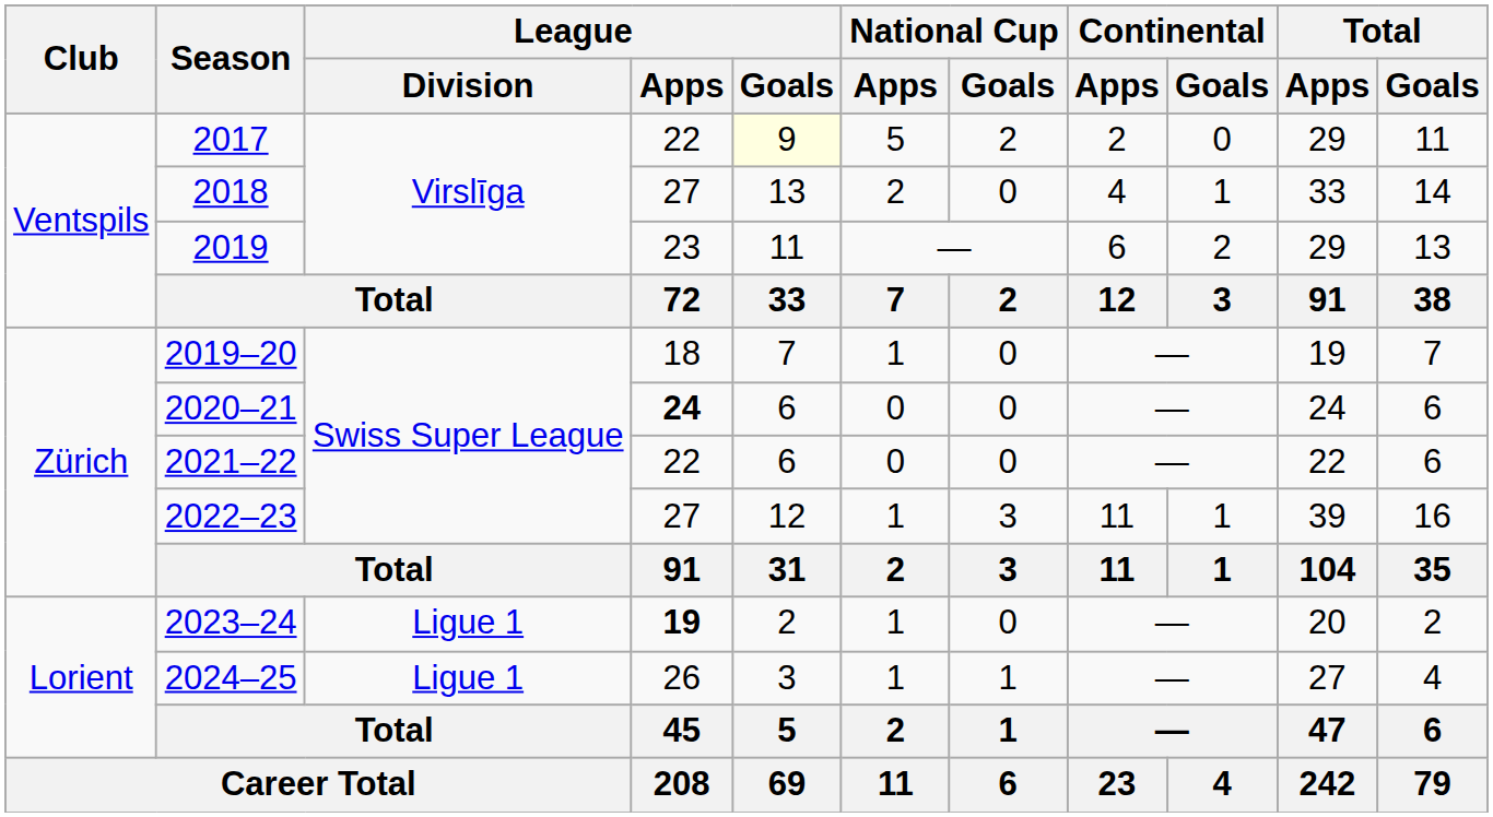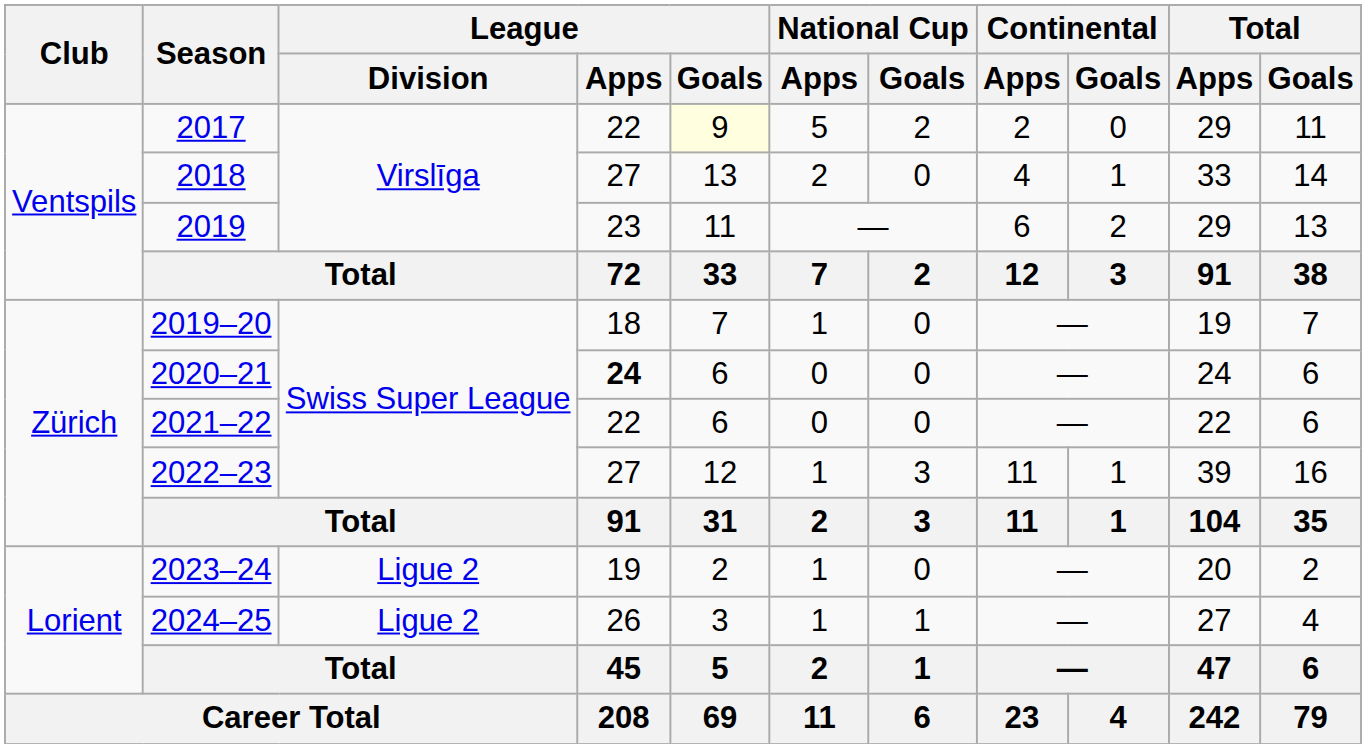 <table class="wikitable" style="text-align: center">
 <tr>
 <th rowspan="2">Club</th>
 <th rowspan="2">Season</th>
 <th colspan="3">League</th>
 <th colspan="2">National Cup</th>
 <th colspan="2">Continental</th>
 <th colspan="2">Total</th>
 </tr>
 <tr>
 <th>Division</th>
 <th>Apps</th>
 <th>Goals</th>
 <th>Apps</th>
 <th>Goals</th>
 <th>Apps</th>
 <th>Goals</th>
 <th>Apps</th>
 <th>Goals</th>
 </tr>
 <tr>
 <td rowspan="4"><a href='#'>Ventspils</a></td>
 <td><a href='#'>2017</a></td>
 <td rowspan="3"><a href='#'>Virslīga</a></td>
 <td>22</td>
 <td style="background: lightyellow;">9</td>
 <td>5</td>
 <td>2</td>
 <td>2</td>
 <td>0</td>
 <td>29</td>
 <td>11</td>
 </tr>
 <tr>
 <td><a href='#'>2018</a></td>
 <td>27</td>
 <td>13</td>
 <td>2</td>
 <td>0</td>
 <td>4</td>
 <td>1</td>
 <td>33</td>
 <td>14</td>
 </tr>
 <tr>
 <td><a href='#'>2019</a></td>
 <td>23</td>
 <td>11</td>
 <td colspan="2">—</td>
 <td>6</td>
 <td>2</td>
 <td>29</td>
 <td>13</td>
 </tr>
 <tr>
 <th colspan="2">Total</th>
 <th>72</th>
 <th>33</th>
 <th>7</th>
 <th>2</th>
 <th>12</th>
 <th>3</th>
 <th>91</th>
 <th>38</th>
 </tr>
 <tr>
 <td rowspan="5"><a href='#'>Zürich</a></td>
 <td><a href='#'>2019–20</a></td>
 <td rowspan="4"><a href='#'>Swiss Super League</a></td>
 <td>18</td>
 <td>7</td>
 <td>1</td>
 <td>0</td>
 <td colspan="2">—</td>
 <td>19</td>
 <td>7</td>
 </tr>
 <tr>
 <td><a href='#'>2020–21</a></td>
 <td><strong>24</strong></td>
 <td>6</td>
 <td>0</td>
 <td>0</td>
 <td colspan="2">—</td>
 <td>24</td>
 <td>6</td>
 </tr>
 <tr>
 <td><a href='#'>2021–22</a></td>
 <td>22</td>
 <td>6</td>
 <td>0</td>
 <td>0</td>
 <td colspan="2">—</td>
 <td>22</td>
 <td>6</td>
 </tr>
 <tr>
 <td><a href='#'>2022–23</a></td>
 <td>27</td>
 <td>12</td>
 <td>1</td>
 <td>3</td>
 <td>11</td>
 <td>1</td>
 <td>39</td>
 <td>16</td>
 </tr>
 <tr>
 <th colspan="2">Total</th>
 <th>91</th>
 <th>31</th>
 <th>2</th>
 <th>3</th>
 <th>11</th>
 <th>1</th>
 <th>104</th>
 <th>35</th>
 </tr>
 <tr>
 <td rowspan="3"><a href='#'>Lorient</a></td>
 <td><a href='#'>2023–24</a></td>
-<td><a href='#'>Ligue 1</a></td>
-<td><strong>19</strong></td>
+<td><a href='#'>Ligue 2</a></td>
+<td>19</td>
 <td>2</td>
 <td>1</td>
 <td>0</td>
 <td colspan="2">—</td>
 <td>20</td>
 <td>2</td>
 </tr>
 <tr>
 <td><a href='#'>2024–25</a></td>
-<td><a href='#'>Ligue 1</a></td>
+<td><a href='#'>Ligue 2</a></td>
 <td>26</td>
 <td>3</td>
 <td>1</td>
 <td>1</td>
 <td colspan="2">—</td>
 <td>27</td>
 <td>4</td>
 </tr>
 <tr>
 <th colspan="2">Total</th>
 <th>45</th>
 <th>5</th>
 <th>2</th>
 <th>1</th>
 <th colspan="2">—</th>
 <th>47</th>
 <th>6</th>
 </tr>
 <tr>
 <th colspan="3">Career Total</th>
 <th>208</th>
 <th>69</th>
 <th>11</th>
 <th>6</th>
 <th>23</th>
 <th>4</th>
 <th>242</th>
 <th>79</th>
 </tr>
 </table>
